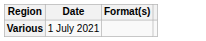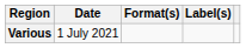 <table class="wikitable plainrowheaders">
 <tr>
 <th scope="col">Region</th>
 <th scope="col">Date</th>
 <th scope="col">Format(s)</th>
+<th scope="col">Label(s)</th>
 <th scope="col"></th>
 </tr>
 <tr>
 <th scope="row">Various</th>
 <td>1 July 2021</td>
 <td></td>
+<td></td>
 <td style="text-align:center;"></td>
 </tr>
 </table>
